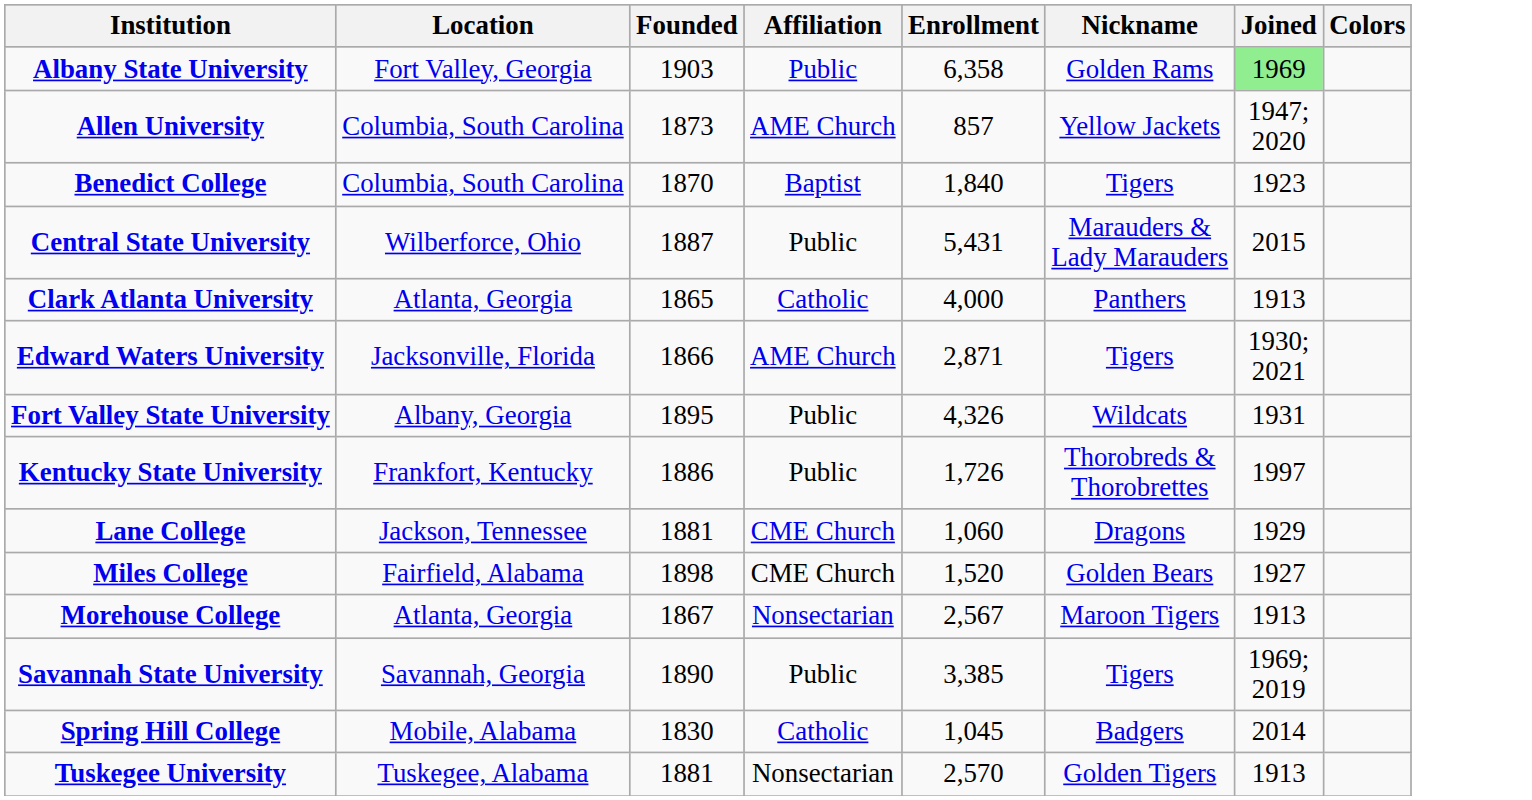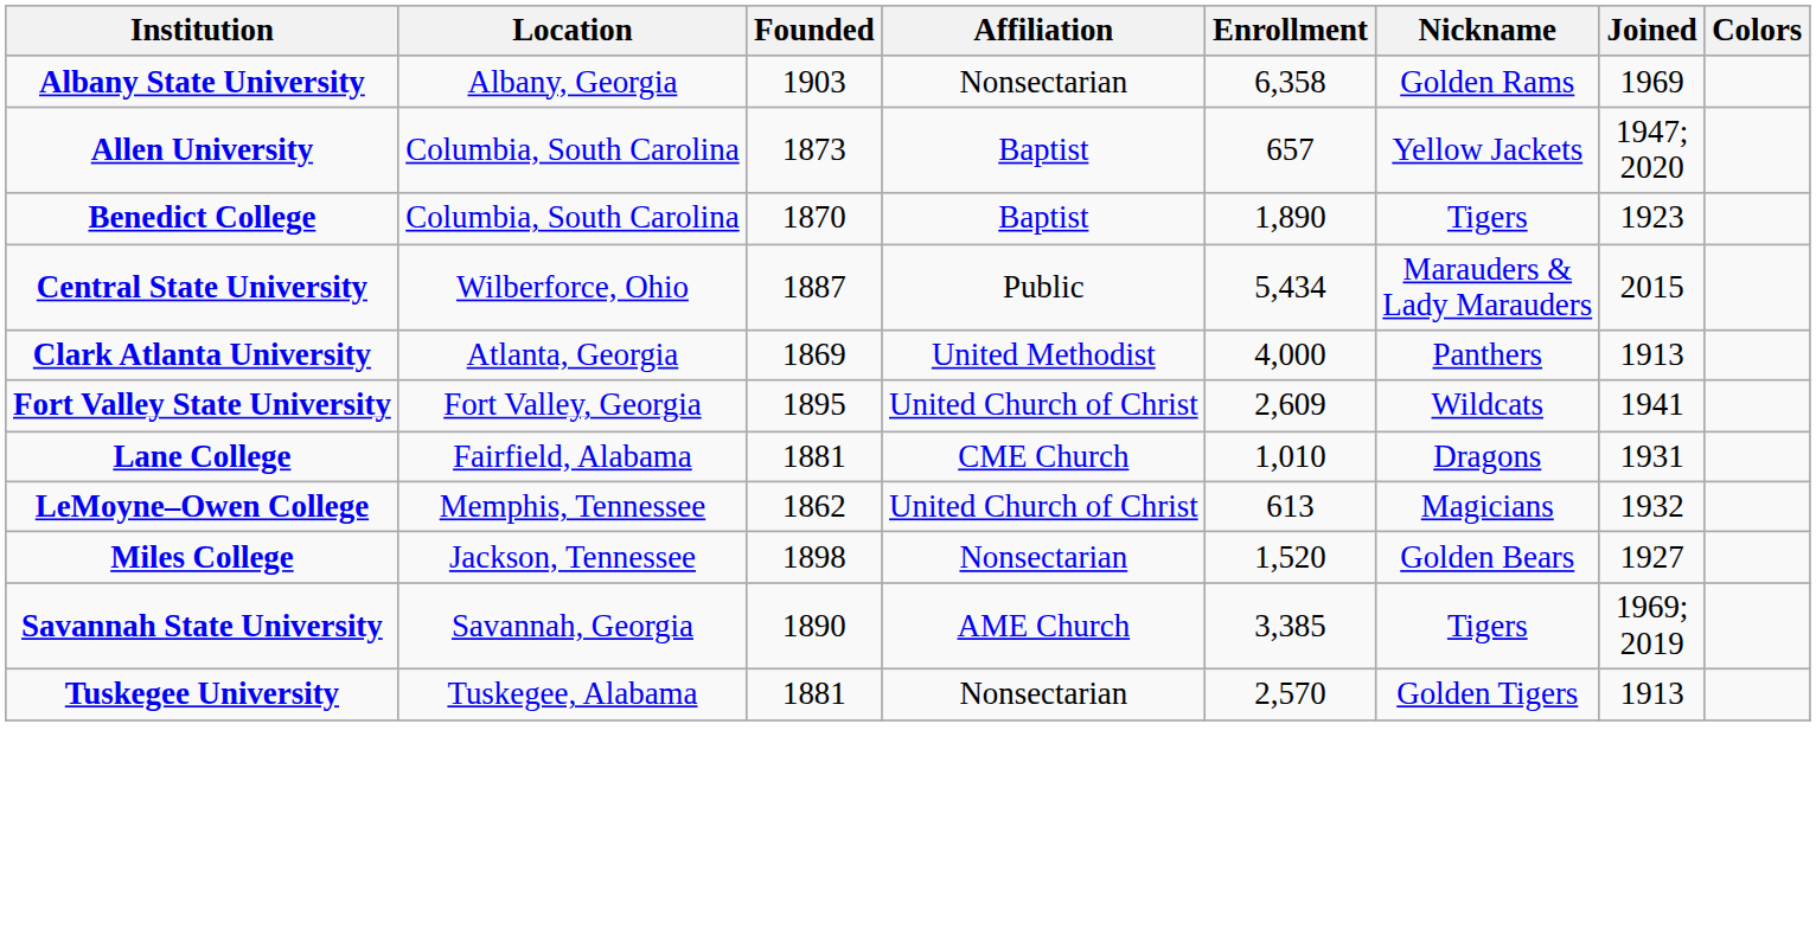 <table class="wikitable sortable" style="text-align:center">
 <tr>
 <th>Institution</th>
 <th>Location</th>
 <th>Founded</th>
 <th>Affiliation</th>
 <th>Enrollment</th>
 <th>Nickname</th>
 <th>Joined</th>
 <th class="unsortable">Colors</th>
 </tr>
 <tr>
 <td><strong><a href='#'>Albany State University</a></strong></td>
-<td><a href='#'>Fort Valley, Georgia</a></td>
+<td><a href='#'>Albany, Georgia</a></td>
 <td>1903</td>
-<td><a href='#'>Public</a></td>
+<td>Nonsectarian</td>
 <td>6,358</td>
 <td><a href='#'>Golden Rams</a></td>
-<td style="background: lightgreen;">1969</td>
+<td>1969</td>
 <td></td>
 </tr>
 <tr>
 <td><strong><a href='#'>Allen University</a></strong></td>
 <td><a href='#'>Columbia, South Carolina</a></td>
 <td>1873</td>
-<td><a href='#'>AME Church</a></td>
-<td>857</td>
+<td><a href='#'>Baptist</a></td>
+<td>657</td>
 <td><a href='#'>Yellow Jackets</a></td>
 <td>1947;<br>2020</td>
 <td></td>
 </tr>
 <tr>
 <td><strong><a href='#'>Benedict College</a></strong></td>
 <td><a href='#'>Columbia, South Carolina</a></td>
 <td>1870</td>
 <td><a href='#'>Baptist</a></td>
-<td>1,840</td>
+<td>1,890</td>
 <td><a href='#'>Tigers</a></td>
 <td>1923</td>
 <td></td>
 </tr>
 <tr>
 <td><strong><a href='#'>Central State University</a></strong></td>
 <td><a href='#'>Wilberforce, Ohio</a></td>
 <td>1887</td>
 <td>Public</td>
-<td>5,431</td>
+<td>5,434</td>
 <td><a href='#'>Marauders &<br>Lady Marauders</a></td>
 <td>2015</td>
 <td></td>
 </tr>
 <tr>
 <td><strong><a href='#'>Clark Atlanta University</a></strong></td>
 <td><a href='#'>Atlanta, Georgia</a></td>
-<td>1865</td>
-<td><a href='#'>Catholic</a></td>
+<td>1869</td>
+<td><a href='#'>United Methodist</a></td>
 <td>4,000</td>
 <td><a href='#'>Panthers</a></td>
 <td>1913</td>
 <td></td>
 </tr>
 <tr>
-<td><strong><a href='#'>Edward Waters University</a></strong></td>
-<td><a href='#'>Jacksonville, Florida</a></td>
-<td>1866</td>
-<td><a href='#'>AME Church</a></td>
-<td>2,871</td>
-<td><a href='#'>Tigers</a></td>
-<td>1930;<br>2021</td>
+<td><strong><a href='#'>Fort Valley State University</a></strong></td>
+<td><a href='#'>Fort Valley, Georgia</a></td>
+<td>1895</td>
+<td><a href='#'>United Church of Christ</a></td>
+<td>2,609</td>
+<td><a href='#'>Wildcats</a></td>
+<td>1941</td>
 <td></td>
 </tr>
 <tr>
-<td><strong><a href='#'>Fort Valley State University</a></strong></td>
-<td><a href='#'>Albany, Georgia</a></td>
-<td>1895</td>
-<td>Public</td>
-<td>4,326</td>
-<td><a href='#'>Wildcats</a></td>
+<td><strong><a href='#'>Lane College</a></strong></td>
+<td><a href='#'>Fairfield, Alabama</a></td>
+<td>1881</td>
+<td><a href='#'>CME Church</a></td>
+<td>1,010</td>
+<td><a href='#'>Dragons</a></td>
 <td>1931</td>
 <td></td>
 </tr>
 <tr>
-<td><strong><a href='#'>Kentucky State University</a></strong></td>
-<td><a href='#'>Frankfort, Kentucky</a></td>
-<td>1886</td>
-<td>Public</td>
-<td>1,726</td>
-<td><a href='#'>Thorobreds &<br>Thorobrettes</a></td>
-<td>1997</td>
-<td></td>
-</tr>
-<tr>
-<td><strong><a href='#'>Lane College</a></strong></td>
-<td><a href='#'>Jackson, Tennessee</a></td>
-<td>1881</td>
-<td><a href='#'>CME Church</a></td>
-<td>1,060</td>
-<td><a href='#'>Dragons</a></td>
-<td>1929</td>
+<td><strong><a href='#'>LeMoyne–Owen College</a></strong></td>
+<td><a href='#'>Memphis, Tennessee</a></td>
+<td>1862</td>
+<td><a href='#'>United Church of Christ</a></td>
+<td>613</td>
+<td><a href='#'>Magicians</a></td>
+<td>1932</td>
 <td></td>
 </tr>
 <tr>
 <td><strong><a href='#'>Miles College</a></strong></td>
-<td><a href='#'>Fairfield, Alabama</a></td>
+<td><a href='#'>Jackson, Tennessee</a></td>
 <td>1898</td>
-<td>CME Church</td>
+<td><a href='#'>Nonsectarian</a></td>
 <td>1,520</td>
 <td><a href='#'>Golden Bears</a></td>
 <td>1927</td>
 <td></td>
 </tr>
 <tr>
-<td><strong><a href='#'>Morehouse College</a></strong></td>
-<td><a href='#'>Atlanta, Georgia</a></td>
-<td>1867</td>
-<td><a href='#'>Nonsectarian</a></td>
-<td>2,567</td>
-<td><a href='#'>Maroon Tigers</a></td>
-<td>1913</td>
-<td></td>
-</tr>
-<tr>
 <td><strong><a href='#'>Savannah State University</a></strong></td>
 <td><a href='#'>Savannah, Georgia</a></td>
 <td>1890</td>
-<td>Public</td>
+<td><a href='#'>AME Church</a></td>
 <td>3,385</td>
 <td><a href='#'>Tigers</a></td>
 <td>1969;<br>2019</td>
-<td></td>
-</tr>
-<tr>
-<td><strong><a href='#'>Spring Hill College</a></strong></td>
-<td><a href='#'>Mobile, Alabama</a></td>
-<td>1830</td>
-<td><a href='#'>Catholic</a></td>
-<td>1,045</td>
-<td><a href='#'>Badgers</a></td>
-<td>2014</td>
 <td></td>
 </tr>
 <tr>
 <td><strong><a href='#'>Tuskegee University</a></strong></td>
 <td><a href='#'>Tuskegee, Alabama</a></td>
 <td>1881</td>
 <td>Nonsectarian</td>
 <td>2,570</td>
 <td><a href='#'>Golden Tigers</a></td>
 <td>1913</td>
 <td></td>
 </tr>
 </table>
